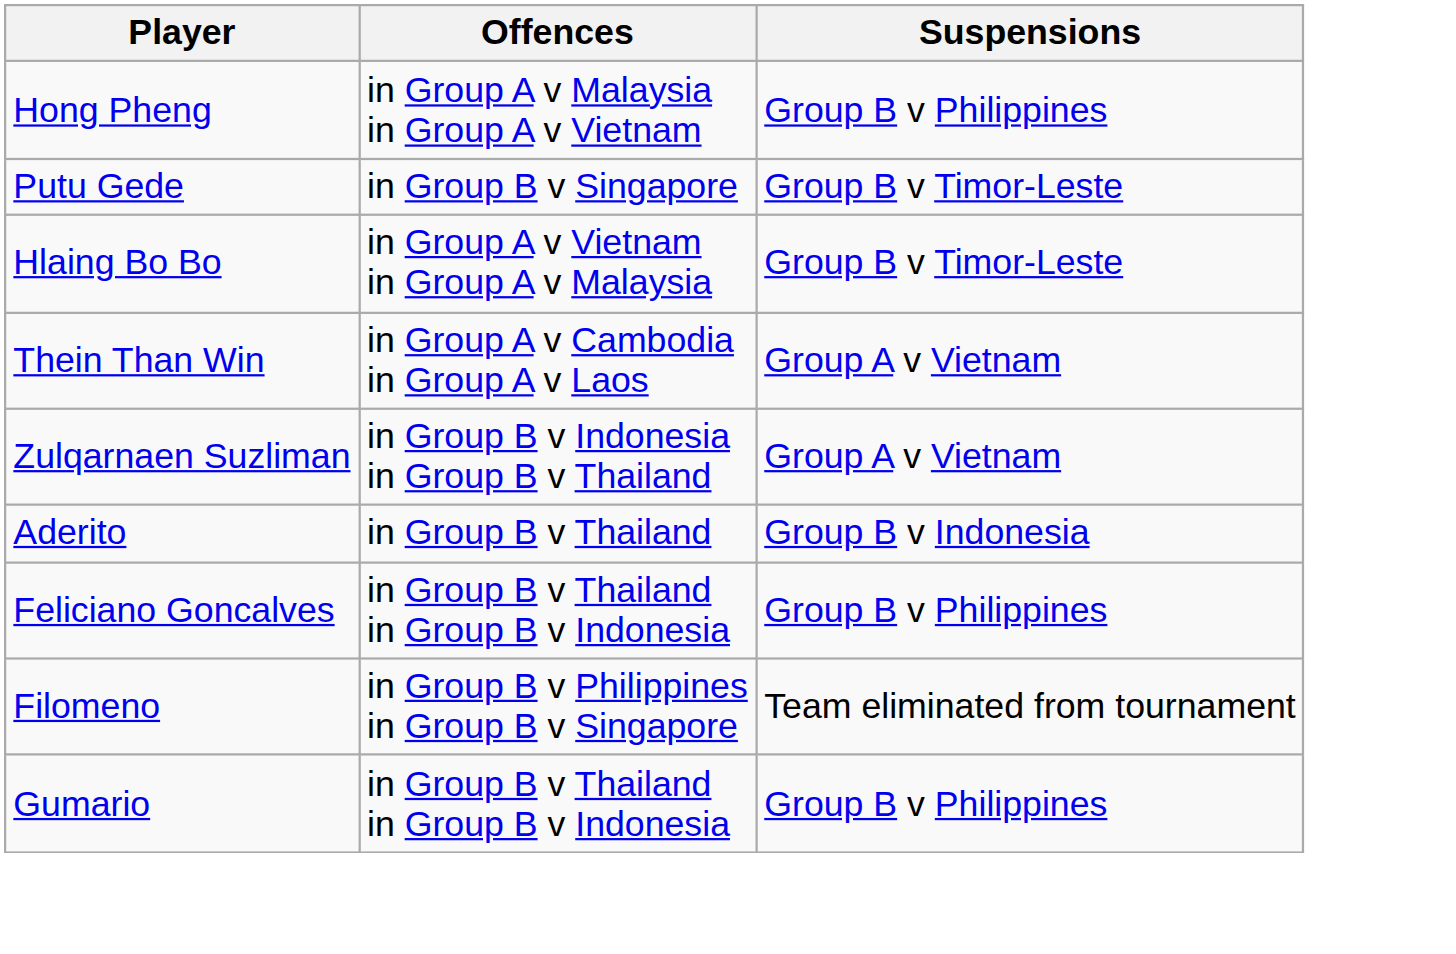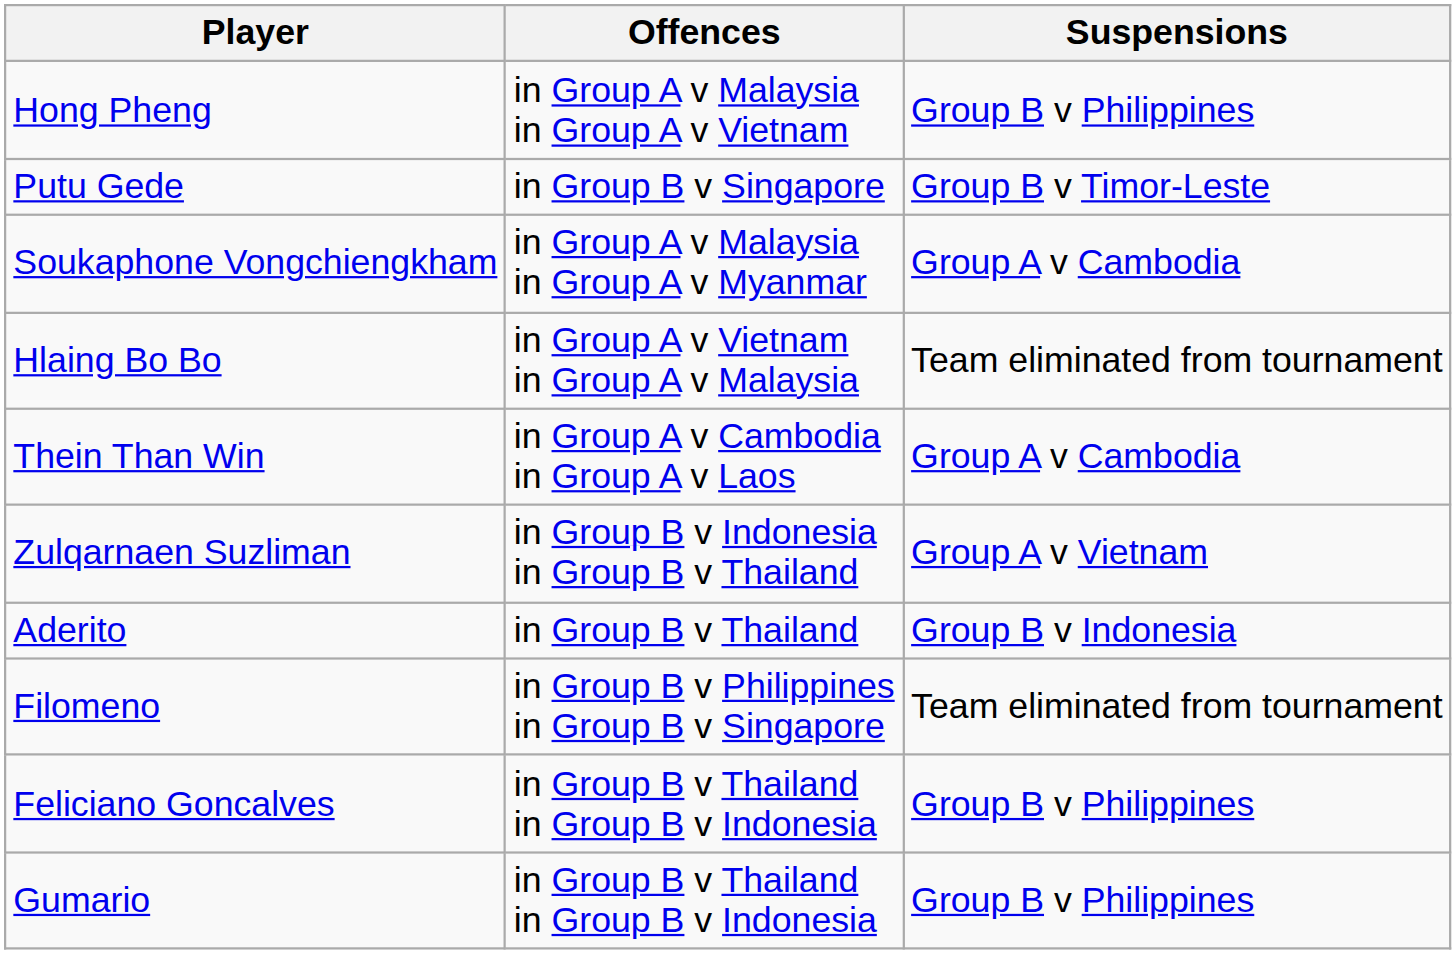 <table class="wikitable">
 <tr>
 <th>Player</th>
 <th>Offences</th>
 <th>Suspensions</th>
 </tr>
 <tr>
 <td> <a href='#'>Hong Pheng</a></td>
 <td> in <a href='#'>Group A</a> v <a href='#'>Malaysia</a><br> in <a href='#'>Group A</a> v <a href='#'>Vietnam</a></td>
 <td><a href='#'>Group B</a> v <a href='#'>Philippines</a></td>
 </tr>
 <tr>
 <td> <a href='#'>Putu Gede</a></td>
 <td> in <a href='#'>Group B</a> v <a href='#'>Singapore</a></td>
 <td><a href='#'>Group B</a> v <a href='#'>Timor-Leste</a></td>
 </tr>
 <tr>
+<td> <a href='#'>Soukaphone Vongchiengkham</a></td>
+<td> in <a href='#'>Group A</a> v <a href='#'>Malaysia</a><br> in <a href='#'>Group A</a> v <a href='#'>Myanmar</a></td>
+<td><a href='#'>Group A</a> v <a href='#'>Cambodia</a></td>
+</tr>
+<tr>
 <td> <a href='#'>Hlaing Bo Bo</a></td>
 <td> in <a href='#'>Group A</a> v <a href='#'>Vietnam</a><br> in <a href='#'>Group A</a> v <a href='#'>Malaysia</a></td>
-<td><a href='#'>Group B</a> v <a href='#'>Timor-Leste</a></td>
+<td>Team eliminated from tournament</td>
 </tr>
 <tr>
 <td> <a href='#'>Thein Than Win</a></td>
 <td> in <a href='#'>Group A</a> v <a href='#'>Cambodia</a><br> in <a href='#'>Group A</a> v <a href='#'>Laos</a></td>
-<td><a href='#'>Group A</a> v <a href='#'>Vietnam</a></td>
+<td><a href='#'>Group A</a> v <a href='#'>Cambodia</a></td>
 </tr>
 <tr>
 <td> <a href='#'>Zulqarnaen Suzliman</a></td>
 <td> in <a href='#'>Group B</a> v <a href='#'>Indonesia</a> <br> in <a href='#'>Group B</a> v <a href='#'>Thailand</a></td>
 <td><a href='#'>Group A</a> v <a href='#'>Vietnam</a></td>
 </tr>
 <tr>
 <td> <a href='#'>Aderito</a></td>
 <td> in <a href='#'>Group B</a> v <a href='#'>Thailand</a></td>
 <td><a href='#'>Group B</a> v <a href='#'>Indonesia</a></td>
 </tr>
 <tr>
+<td> <a href='#'>Filomeno</a></td>
+<td> in <a href='#'>Group B</a> v <a href='#'>Philippines</a> <br>  in <a href='#'>Group B</a> v <a href='#'>Singapore</a></td>
+<td>Team eliminated from tournament</td>
+</tr>
+<tr>
 <td> <a href='#'>Feliciano Goncalves</a></td>
 <td> in <a href='#'>Group B</a> v <a href='#'>Thailand</a> <br>  in <a href='#'>Group B</a> v <a href='#'>Indonesia</a></td>
 <td><a href='#'>Group B</a> v <a href='#'>Philippines</a></td>
-</tr>
-<tr>
-<td> <a href='#'>Filomeno</a></td>
-<td> in <a href='#'>Group B</a> v <a href='#'>Philippines</a> <br>  in <a href='#'>Group B</a> v <a href='#'>Singapore</a></td>
-<td>Team eliminated from tournament</td>
 </tr>
 <tr>
 <td> <a href='#'>Gumario</a></td>
 <td> in <a href='#'>Group B</a> v <a href='#'>Thailand</a><br>  in <a href='#'>Group B</a> v <a href='#'>Indonesia</a></td>
 <td><a href='#'>Group B</a> v <a href='#'>Philippines</a></td>
 </tr>
 </table>
